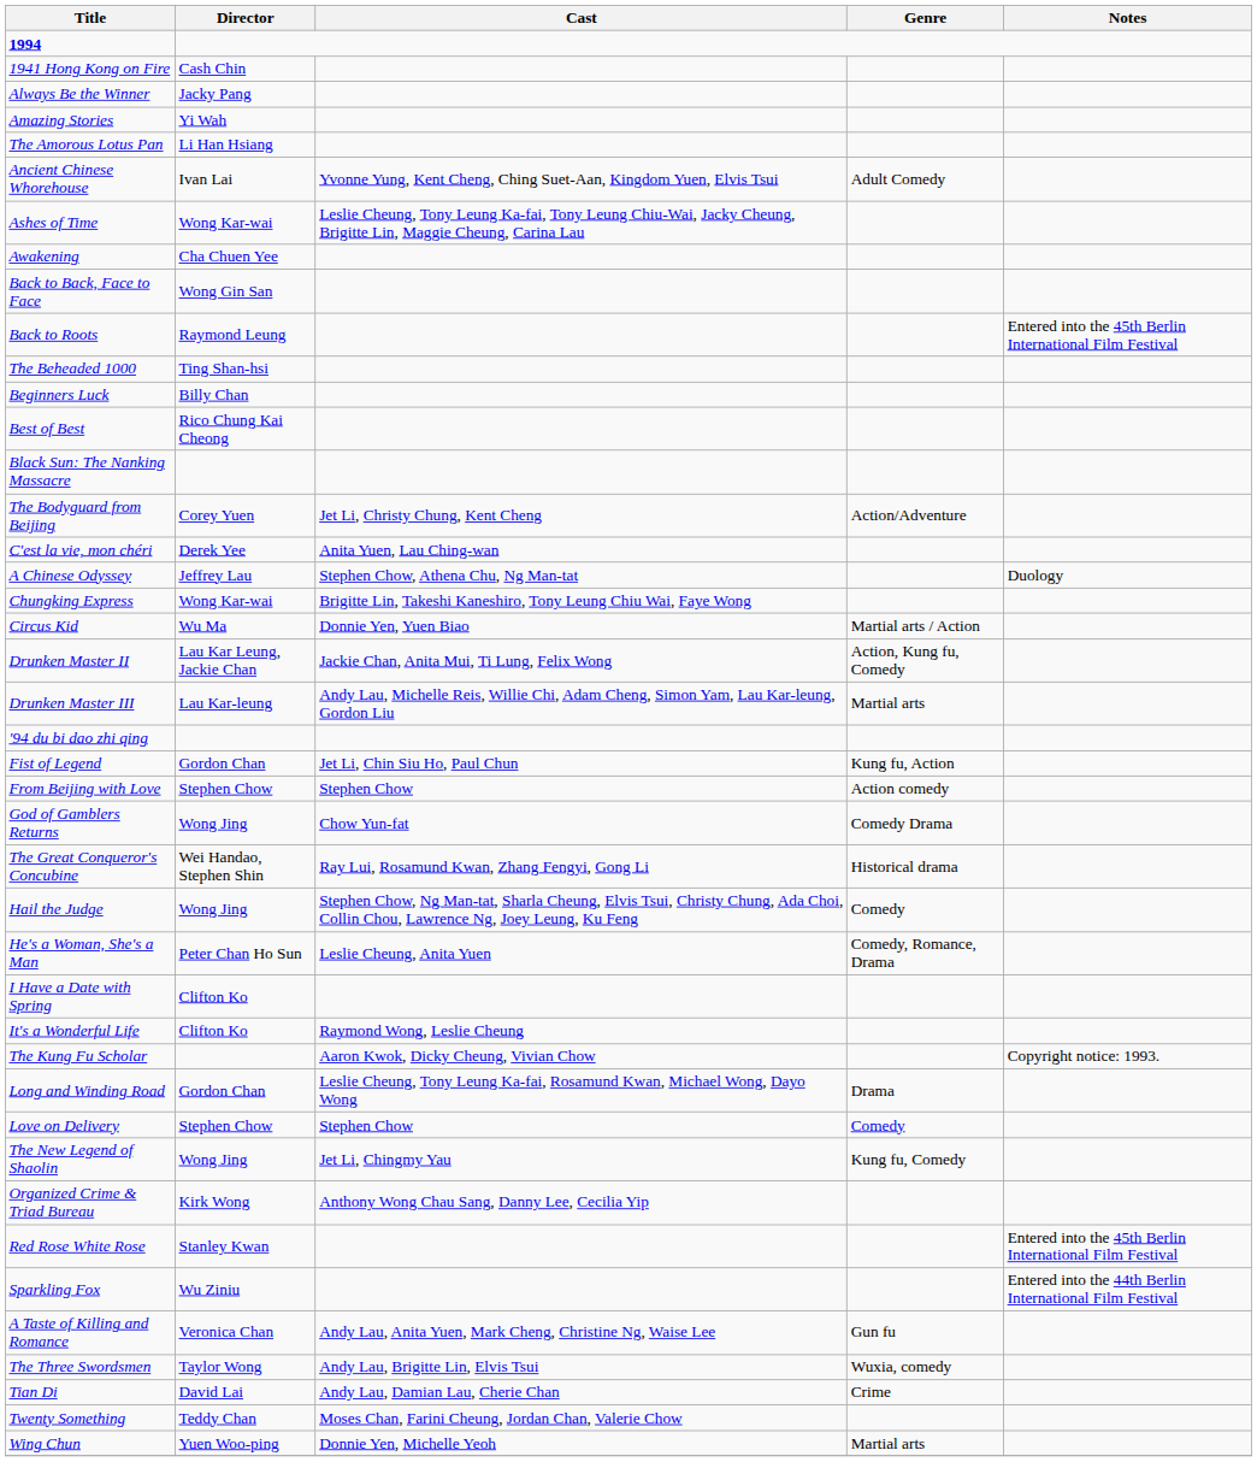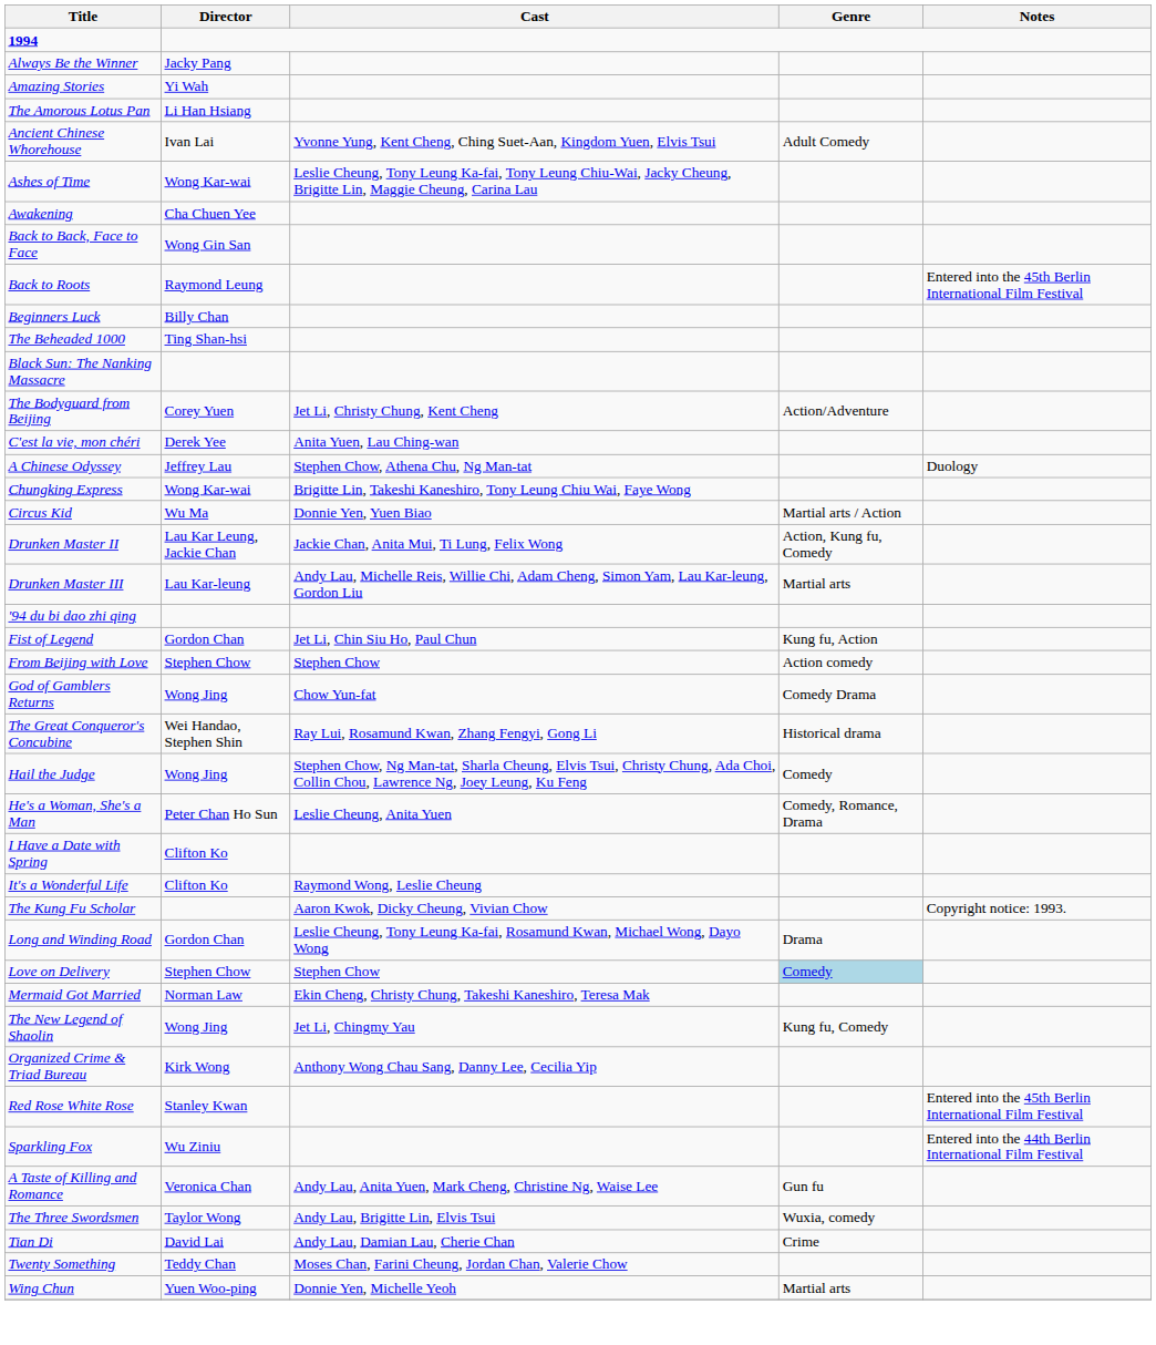 <table class="wikitable">
 <tr>
 <th>Title</th>
 <th>Director</th>
 <th>Cast</th>
 <th>Genre</th>
 <th>Notes</th>
 </tr>
 <tr>
 <td><strong><a href='#'>1994</a></strong></td>
-</tr>
-<tr>
-<td><em><a href='#'>1941 Hong Kong on Fire</a></em></td>
-<td><a href='#'>Cash Chin</a></td>
-<td></td>
-<td></td>
-<td></td>
 </tr>
 <tr>
 <td><em><a href='#'>Always Be the Winner</a></em></td>
 <td><a href='#'>Jacky Pang</a></td>
 <td></td>
 <td></td>
 <td></td>
 </tr>
 <tr>
 <td><em><a href='#'>Amazing Stories</a></em></td>
 <td><a href='#'>Yi Wah</a></td>
 <td></td>
 <td></td>
 <td></td>
 </tr>
 <tr>
 <td><em><a href='#'>The Amorous Lotus Pan</a></em></td>
 <td><a href='#'>Li Han Hsiang</a></td>
 <td></td>
 <td></td>
 <td></td>
 </tr>
 <tr>
 <td><em><a href='#'>Ancient Chinese Whorehouse</a></em></td>
 <td>Ivan Lai</td>
 <td><a href='#'>Yvonne Yung</a>, <a href='#'>Kent Cheng</a>, Ching Suet-Aan, <a href='#'>Kingdom Yuen</a>, <a href='#'>Elvis Tsui</a></td>
 <td>Adult Comedy</td>
 <td></td>
 </tr>
 <tr>
 <td><em><a href='#'>Ashes of Time</a></em></td>
 <td><a href='#'>Wong Kar-wai</a></td>
 <td><a href='#'>Leslie Cheung</a>, <a href='#'>Tony Leung Ka-fai</a>, <a href='#'>Tony Leung Chiu-Wai</a>, <a href='#'>Jacky Cheung</a>, <a href='#'>Brigitte Lin</a>, <a href='#'>Maggie Cheung</a>, <a href='#'>Carina Lau</a></td>
 <td></td>
 <td></td>
 </tr>
 <tr>
 <td><em><a href='#'>Awakening</a></em></td>
 <td><a href='#'>Cha Chuen Yee</a></td>
 <td></td>
 <td></td>
 <td></td>
 </tr>
 <tr>
 <td><em><a href='#'>Back to Back, Face to Face</a></em></td>
 <td><a href='#'>Wong Gin San</a></td>
 <td></td>
 <td></td>
 <td></td>
 </tr>
 <tr>
 <td><em><a href='#'>Back to Roots</a></em></td>
 <td><a href='#'>Raymond Leung</a></td>
 <td></td>
 <td></td>
 <td>Entered into the <a href='#'>45th Berlin International Film Festival</a></td>
 </tr>
 <tr>
-<td><em><a href='#'>The Beheaded 1000</a></em></td>
-<td><a href='#'>Ting Shan-hsi</a></td>
-<td></td>
-<td></td>
-<td></td>
-</tr>
-<tr>
 <td><em><a href='#'>Beginners Luck</a></em></td>
 <td><a href='#'>Billy Chan</a></td>
 <td></td>
 <td></td>
 <td></td>
 </tr>
 <tr>
-<td><em><a href='#'>Best of Best</a></em></td>
-<td><a href='#'>Rico Chung Kai Cheong</a></td>
+<td><em><a href='#'>The Beheaded 1000</a></em></td>
+<td><a href='#'>Ting Shan-hsi</a></td>
 <td></td>
 <td></td>
 <td></td>
 </tr>
 <tr>
 <td><em><a href='#'>Black Sun: The Nanking Massacre</a></em></td>
 <td></td>
 <td></td>
 <td></td>
 <td></td>
 </tr>
 <tr>
 <td><em><a href='#'>The Bodyguard from Beijing</a></em></td>
 <td><a href='#'>Corey Yuen</a></td>
 <td><a href='#'>Jet Li</a>, <a href='#'>Christy Chung</a>, <a href='#'>Kent Cheng</a></td>
 <td>Action/Adventure</td>
 <td></td>
 </tr>
 <tr>
 <td><em><a href='#'>C'est la vie, mon chéri</a></em></td>
 <td><a href='#'>Derek Yee</a></td>
 <td><a href='#'>Anita Yuen</a>, <a href='#'>Lau Ching-wan</a></td>
 <td></td>
 <td></td>
 </tr>
 <tr>
 <td><em><a href='#'>A Chinese Odyssey</a></em></td>
 <td><a href='#'>Jeffrey Lau</a></td>
 <td><a href='#'>Stephen Chow</a>, <a href='#'>Athena Chu</a>, <a href='#'>Ng Man-tat</a></td>
 <td></td>
 <td>Duology</td>
 </tr>
 <tr>
 <td><em><a href='#'>Chungking Express</a></em></td>
 <td><a href='#'>Wong Kar-wai</a></td>
 <td><a href='#'>Brigitte Lin</a>, <a href='#'>Takeshi Kaneshiro</a>, <a href='#'>Tony Leung Chiu Wai</a>, <a href='#'>Faye Wong</a></td>
 <td></td>
 <td></td>
 </tr>
 <tr>
 <td><em><a href='#'>Circus Kid</a></em></td>
 <td><a href='#'>Wu Ma</a></td>
 <td><a href='#'>Donnie Yen</a>, <a href='#'>Yuen Biao</a></td>
 <td>Martial arts / Action</td>
 <td></td>
 </tr>
 <tr>
 <td><em><a href='#'>Drunken Master II</a></em></td>
 <td><a href='#'>Lau Kar Leung</a>, <a href='#'>Jackie Chan</a></td>
 <td><a href='#'>Jackie Chan</a>, <a href='#'>Anita Mui</a>, <a href='#'>Ti Lung</a>, <a href='#'>Felix Wong</a></td>
 <td>Action, Kung fu, Comedy</td>
 <td></td>
 </tr>
 <tr>
 <td><em><a href='#'>Drunken Master III</a></em></td>
 <td><a href='#'>Lau Kar-leung</a></td>
 <td><a href='#'>Andy Lau</a>, <a href='#'>Michelle Reis</a>, <a href='#'>Willie Chi</a>, <a href='#'>Adam Cheng</a>, <a href='#'>Simon Yam</a>, <a href='#'>Lau Kar-leung</a>, <a href='#'>Gordon Liu</a></td>
 <td>Martial arts</td>
 <td></td>
 </tr>
 <tr>
 <td><em><a href='#'>'94 du bi dao zhi qing</a></em></td>
 <td></td>
 <td></td>
 <td></td>
 <td></td>
 </tr>
 <tr>
 <td><em><a href='#'>Fist of Legend</a></em></td>
 <td><a href='#'>Gordon Chan</a></td>
 <td><a href='#'>Jet Li</a>, <a href='#'>Chin Siu Ho</a>, <a href='#'>Paul Chun</a></td>
 <td>Kung fu, Action</td>
 <td></td>
 </tr>
 <tr>
 <td><em><a href='#'>From Beijing with Love</a></em></td>
 <td><a href='#'>Stephen Chow</a></td>
 <td><a href='#'>Stephen Chow</a></td>
 <td>Action comedy</td>
 <td></td>
 </tr>
 <tr>
 <td><em><a href='#'>God of Gamblers Returns</a></em></td>
 <td><a href='#'>Wong Jing</a></td>
 <td><a href='#'>Chow Yun-fat</a></td>
 <td>Comedy Drama</td>
 <td></td>
 </tr>
 <tr>
 <td><em><a href='#'>The Great Conqueror's Concubine</a></em></td>
 <td>Wei Handao, Stephen Shin</td>
 <td><a href='#'>Ray Lui</a>, <a href='#'>Rosamund Kwan</a>, <a href='#'>Zhang Fengyi</a>, <a href='#'>Gong Li</a></td>
 <td>Historical drama</td>
 <td></td>
 </tr>
 <tr>
 <td><em><a href='#'>Hail the Judge</a></em></td>
 <td><a href='#'>Wong Jing</a></td>
 <td><a href='#'>Stephen Chow</a>, <a href='#'>Ng Man-tat</a>, <a href='#'>Sharla Cheung</a>, <a href='#'>Elvis Tsui</a>, <a href='#'>Christy Chung</a>, <a href='#'>Ada Choi</a>, <a href='#'>Collin Chou</a>, <a href='#'>Lawrence Ng</a>, <a href='#'>Joey Leung</a>, <a href='#'>Ku Feng</a></td>
 <td>Comedy</td>
 <td></td>
 </tr>
 <tr>
 <td><em><a href='#'>He's a Woman, She's a Man</a></em></td>
 <td><a href='#'>Peter Chan</a> Ho Sun</td>
 <td><a href='#'>Leslie Cheung</a>, <a href='#'>Anita Yuen</a></td>
 <td>Comedy, Romance, Drama</td>
 <td></td>
 </tr>
 <tr>
 <td><em><a href='#'>I Have a Date with Spring</a></em></td>
 <td><a href='#'>Clifton Ko</a></td>
 <td></td>
 <td></td>
 <td></td>
 </tr>
 <tr>
 <td><em><a href='#'>It's a Wonderful Life</a></em></td>
 <td><a href='#'>Clifton Ko</a></td>
 <td><a href='#'>Raymond Wong</a>, <a href='#'>Leslie Cheung</a></td>
 <td></td>
 <td></td>
 </tr>
 <tr>
 <td><em><a href='#'>The Kung Fu Scholar</a></em></td>
 <td></td>
 <td><a href='#'>Aaron Kwok</a>, <a href='#'>Dicky Cheung</a>, <a href='#'>Vivian Chow</a></td>
 <td></td>
 <td>Copyright notice: 1993.</td>
 </tr>
 <tr>
 <td><em><a href='#'>Long and Winding Road</a></em></td>
 <td><a href='#'>Gordon Chan</a></td>
 <td><a href='#'>Leslie Cheung</a>, <a href='#'>Tony Leung Ka-fai</a>, <a href='#'>Rosamund Kwan</a>, <a href='#'>Michael Wong</a>, <a href='#'>Dayo Wong</a></td>
 <td>Drama</td>
 <td></td>
 </tr>
 <tr>
 <td><em><a href='#'>Love on Delivery</a></em></td>
 <td><a href='#'>Stephen Chow</a></td>
 <td><a href='#'>Stephen Chow</a></td>
-<td><a href='#'>Comedy</a></td>
+<td style="background: lightblue;"><a href='#'>Comedy</a></td>
+<td></td>
+</tr>
+<tr>
+<td><em><a href='#'>Mermaid Got Married</a></em></td>
+<td><a href='#'>Norman Law</a></td>
+<td><a href='#'>Ekin Cheng</a>, <a href='#'>Christy Chung</a>, <a href='#'>Takeshi Kaneshiro</a>, <a href='#'>Teresa Mak</a></td>
+<td></td>
 <td></td>
 </tr>
 <tr>
 <td><em><a href='#'>The New Legend of Shaolin</a></em></td>
 <td><a href='#'>Wong Jing</a></td>
 <td><a href='#'>Jet Li</a>, <a href='#'>Chingmy Yau</a></td>
 <td>Kung fu, Comedy</td>
 <td></td>
 </tr>
 <tr>
 <td><em><a href='#'>Organized Crime & Triad Bureau</a></em></td>
 <td><a href='#'>Kirk Wong</a></td>
 <td><a href='#'>Anthony Wong Chau Sang</a>, <a href='#'>Danny Lee</a>, <a href='#'>Cecilia Yip</a></td>
 <td></td>
 <td></td>
 </tr>
 <tr>
 <td><em><a href='#'>Red Rose White Rose</a></em></td>
 <td><a href='#'>Stanley Kwan</a></td>
 <td></td>
 <td></td>
 <td>Entered into the <a href='#'>45th Berlin International Film Festival</a></td>
 </tr>
 <tr>
 <td><em><a href='#'>Sparkling Fox</a></em></td>
 <td><a href='#'>Wu Ziniu</a></td>
 <td></td>
 <td></td>
 <td>Entered into the <a href='#'>44th Berlin International Film Festival</a></td>
 </tr>
 <tr>
 <td><em><a href='#'>A Taste of Killing and Romance</a></em></td>
 <td><a href='#'>Veronica Chan</a></td>
 <td><a href='#'>Andy Lau</a>, <a href='#'>Anita Yuen</a>, <a href='#'>Mark Cheng</a>, <a href='#'>Christine Ng</a>, <a href='#'>Waise Lee</a></td>
 <td>Gun fu</td>
 <td></td>
 </tr>
 <tr>
 <td><em><a href='#'>The Three Swordsmen</a></em></td>
 <td><a href='#'>Taylor Wong</a></td>
 <td><a href='#'>Andy Lau</a>, <a href='#'>Brigitte Lin</a>, <a href='#'>Elvis Tsui</a></td>
 <td>Wuxia, comedy</td>
 <td></td>
 </tr>
 <tr>
 <td><em><a href='#'>Tian Di</a></em></td>
 <td><a href='#'>David Lai</a></td>
 <td><a href='#'>Andy Lau</a>, <a href='#'>Damian Lau</a>, <a href='#'>Cherie Chan</a></td>
 <td>Crime</td>
 <td></td>
 </tr>
 <tr>
 <td><em><a href='#'>Twenty Something</a></em></td>
 <td><a href='#'>Teddy Chan</a></td>
 <td><a href='#'>Moses Chan</a>, <a href='#'>Farini Cheung</a>, <a href='#'>Jordan Chan</a>, <a href='#'>Valerie Chow</a></td>
 <td></td>
 <td></td>
 </tr>
 <tr>
 <td><em><a href='#'>Wing Chun</a></em></td>
 <td><a href='#'>Yuen Woo-ping</a></td>
 <td><a href='#'>Donnie Yen</a>, <a href='#'>Michelle Yeoh</a></td>
 <td>Martial arts</td>
 <td></td>
 </tr>
 <tr>
 </tr>
 </table>
